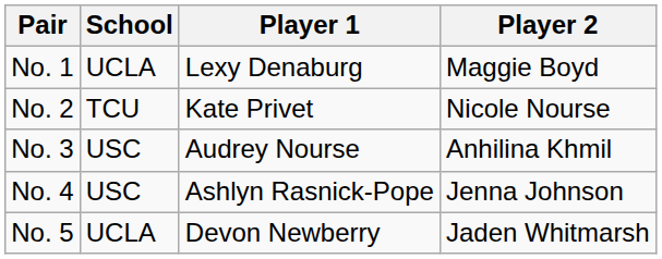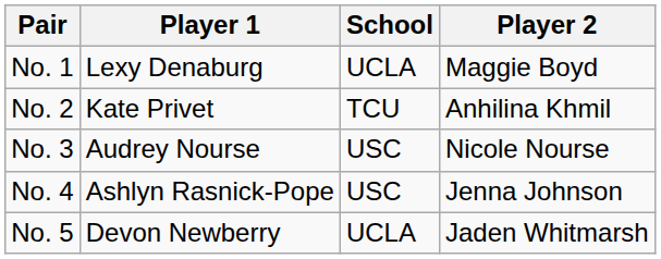 <table class="wikitable" style="text-align:center">
 <tr>
 <th>Pair</th>
+<th>Player 1</th>
 <th>School</th>
-<th>Player 1</th>
 <th>Player 2</th>
 </tr>
 <tr>
 <td>No. 1</td>
+<td align=left>Lexy Denaburg</td>
 <td align=left>UCLA</td>
-<td align=left>Lexy Denaburg</td>
 <td align=left>Maggie Boyd</td>
 </tr>
 <tr>
 <td>No. 2</td>
+<td align=left>Kate Privet</td>
 <td align=left>TCU</td>
-<td align=left>Kate Privet</td>
+<td align=left>Anhilina Khmil</td>
+</tr>
+<tr>
+<td>No. 3</td>
+<td align=left>Audrey Nourse</td>
+<td align=left>USC</td>
 <td align=left>Nicole Nourse</td>
 </tr>
 <tr>
-<td>No. 3</td>
+<td>No. 4</td>
+<td align=left>Ashlyn Rasnick-Pope</td>
 <td align=left>USC</td>
-<td align=left>Audrey Nourse</td>
-<td align=left>Anhilina Khmil</td>
-</tr>
-<tr>
-<td>No. 4</td>
-<td align=left>USC</td>
-<td align=left>Ashlyn Rasnick-Pope</td>
 <td align=left>Jenna Johnson</td>
 </tr>
 <tr>
 <td>No. 5</td>
+<td align=left>Devon Newberry</td>
 <td align=left>UCLA</td>
-<td align=left>Devon Newberry</td>
 <td align=left>Jaden Whitmarsh</td>
 </tr>
 </table>
